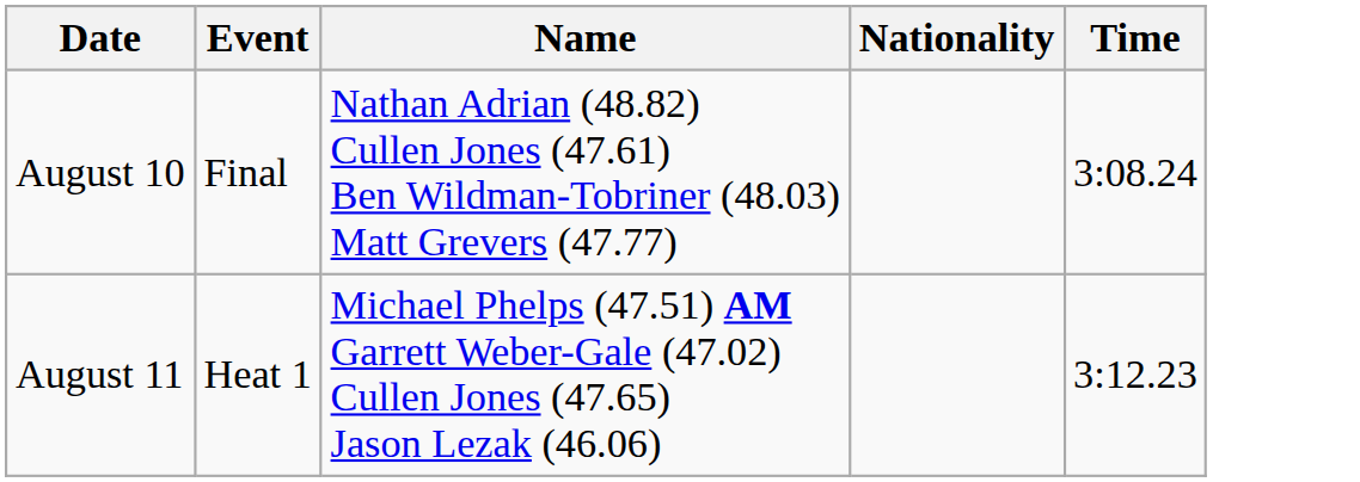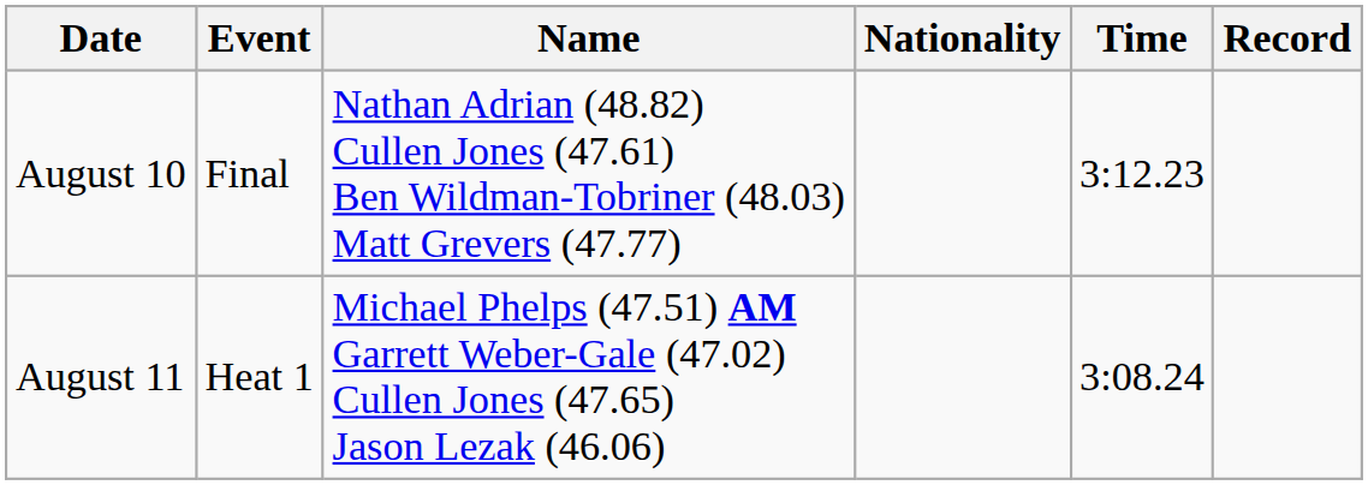 <table class=wikitable>
 <tr>
 <th>Date</th>
 <th>Event</th>
 <th>Name</th>
 <th>Nationality</th>
 <th>Time</th>
+<th>Record</th>
 </tr>
 <tr>
 <td>August 10</td>
 <td>Final</td>
 <td><a href='#'>Nathan Adrian</a> (48.82)<br><a href='#'>Cullen Jones</a> (47.61)<br><a href='#'>Ben Wildman-Tobriner</a> (48.03)<br><a href='#'>Matt Grevers</a> (47.77)</td>
 <td align=left></td>
-<td>3:08.24</td>
+<td>3:12.23</td>
+<td align=center></td>
 </tr>
 <tr>
 <td>August 11</td>
 <td>Heat 1</td>
 <td><a href='#'>Michael Phelps</a> (47.51) <strong><a href='#'>AM</a></strong><br><a href='#'>Garrett Weber-Gale</a> (47.02)<br><a href='#'>Cullen Jones</a> (47.65)<br><a href='#'>Jason Lezak</a> (46.06)</td>
 <td align=left></td>
-<td>3:12.23</td>
+<td>3:08.24</td>
+<td align=center></td>
 </tr>
 </table>
